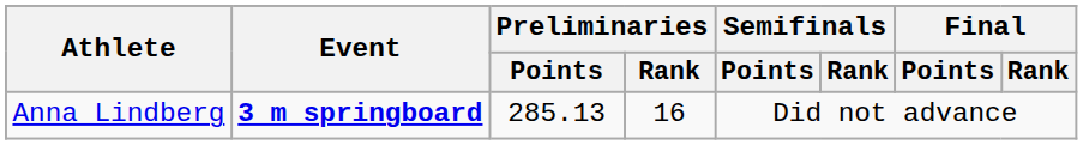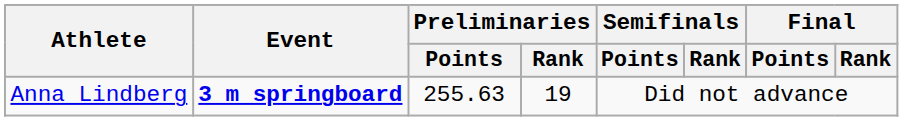 <table class=wikitable style="font-size:90%">
 <tr>
 <th rowspan="2">Athlete</th>
 <th rowspan="2">Event</th>
 <th colspan="2">Preliminaries</th>
 <th colspan="2">Semifinals</th>
 <th colspan="2">Final</th>
 </tr>
 <tr style="font-size:95%">
 <th>Points</th>
 <th>Rank</th>
 <th>Points</th>
 <th>Rank</th>
 <th>Points</th>
 <th>Rank</th>
 </tr>
 <tr align=center>
 <td align=left><a href='#'>Anna Lindberg</a></td>
 <td align=left><strong><a href='#'>3 m springboard</a></strong></td>
-<td>285.13</td>
-<td>16</td>
+<td>255.63</td>
+<td>19</td>
 <td colspan=4>Did not advance</td>
 </tr>
 </table>
